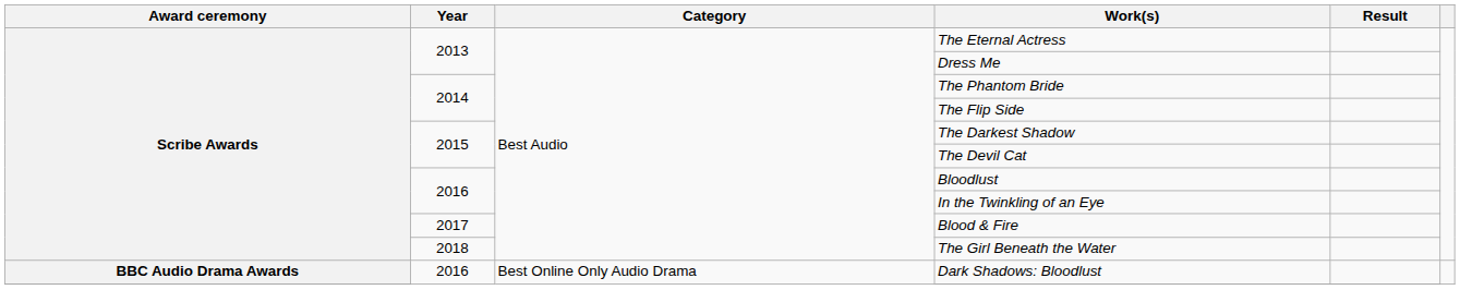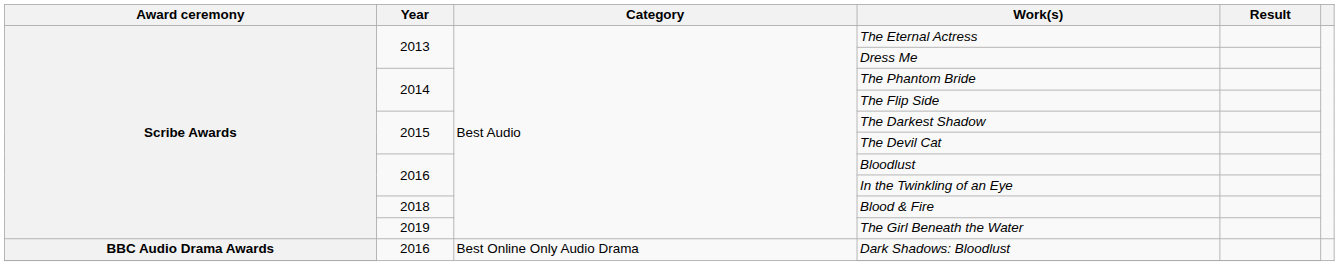 <table class="wikitable sortable plainrowheaders" style="width:100%;">
 <tr>
 <th scope="col">Award ceremony</th>
 <th scope="col">Year</th>
 <th scope="col">Category</th>
 <th scope="col">Work(s)</th>
 <th scope="col">Result</th>
 <th scope="col" class="unsortable"></th>
 </tr>
 <tr>
 <th scope="row" rowspan="10">Scribe Awards</th>
 <td style="text-align:center" rowspan="2">2013</td>
 <td rowspan="10">Best Audio</td>
 <td><em>The Eternal Actress</em></td>
 <td></td>
 <td style="text-align:center" rowspan="10"></td>
 </tr>
 <tr>
 <td><em>Dress Me</em></td>
 <td></td>
 </tr>
 <tr>
 <td style="text-align:center" rowspan="2">2014</td>
 <td><em>The Phantom Bride</em></td>
 <td></td>
 </tr>
 <tr>
 <td><em>The Flip Side</em></td>
 <td></td>
 </tr>
 <tr>
 <td style="text-align:center" rowspan="2">2015</td>
 <td><em>The Darkest Shadow</em></td>
 <td></td>
 </tr>
 <tr>
 <td><em>The Devil Cat</em></td>
 <td></td>
 </tr>
 <tr>
 <td style="text-align:center" rowspan="2">2016</td>
 <td><em>Bloodlust</em></td>
 <td></td>
 </tr>
 <tr>
 <td><em>In the Twinkling of an Eye</em></td>
 <td></td>
 </tr>
 <tr>
-<td style="text-align:center">2017</td>
+<td style="text-align:center">2018</td>
 <td><em>Blood & Fire</em></td>
 <td></td>
 </tr>
 <tr>
-<td style="text-align:center">2018</td>
+<td style="text-align:center">2019</td>
 <td><em>The Girl Beneath the Water</em></td>
 <td></td>
 </tr>
 <tr>
 <th scope="row">BBC Audio Drama Awards</th>
 <td style="text-align:center" rowspan="2">2016</td>
 <td rowspan="10">Best Online Only Audio Drama</td>
 <td><em>Dark Shadows: Bloodlust</em></td>
 <td></td>
 <td style="text-align:center" rowspan="10"></td>
 </tr>
 <tr>
 </tr>
 </table>
